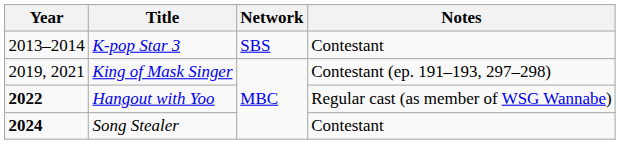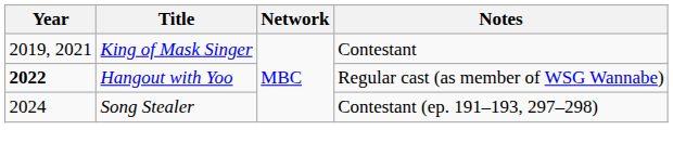 <table class="wikitable" style="wikitable plainrowheaders">
 <tr>
 <th>Year</th>
 <th>Title</th>
 <th>Network</th>
 <th>Notes</th>
 </tr>
 <tr>
-<td>2013–2014</td>
-<td><em><a href='#'>K-pop Star 3</a></em></td>
-<td><a href='#'>SBS</a></td>
-<td>Contestant</td>
-</tr>
-<tr>
 <td>2019, 2021</td>
 <td><em><a href='#'>King of Mask Singer</a></em></td>
 <td rowspan="3"><a href='#'>MBC</a></td>
-<td>Contestant (ep. 191–193, 297–298)</td>
+<td>Contestant</td>
 </tr>
 <tr>
 <td><strong>2022</strong></td>
 <td><em><a href='#'>Hangout with Yoo</a></em></td>
 <td>Regular cast (as member of <a href='#'>WSG Wannabe</a>)</td>
 </tr>
 <tr>
-<td><strong>2024</strong></td>
+<td>2024</td>
 <td><em>Song Stealer</em></td>
-<td>Contestant</td>
+<td>Contestant (ep. 191–193, 297–298)</td>
 </tr>
 </table>
